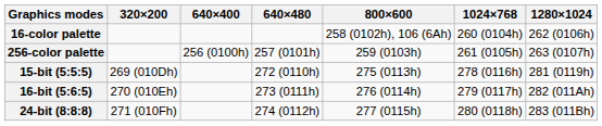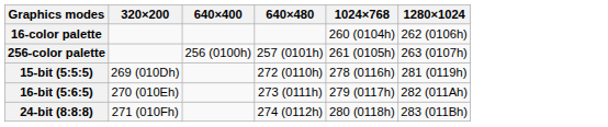 <table class="wikitable" style="text-align: center;">
 <tr>
 <th>Graphics modes</th>
 <th>320×200</th>
 <th>640×400</th>
 <th>640×480</th>
-<th>800×600</th>
 <th>1024×768</th>
 <th>1280×1024</th>
 </tr>
 <tr>
 <th>16-color palette</th>
 <td></td>
 <td></td>
 <td></td>
-<td>258 (0102h), 106 (6Ah)</td>
 <td>260 (0104h)</td>
 <td>262 (0106h)</td>
 </tr>
 <tr>
 <th>256-color palette</th>
 <td></td>
 <td>256 (0100h)</td>
 <td>257 (0101h)</td>
-<td>259 (0103h)</td>
 <td>261 (0105h)</td>
 <td>263 (0107h)</td>
 </tr>
 <tr>
 <th>15-bit (5:5:5)</th>
 <td>269 (010Dh)</td>
 <td></td>
 <td>272 (0110h)</td>
-<td>275 (0113h)</td>
 <td>278 (0116h)</td>
 <td>281 (0119h)</td>
 </tr>
 <tr>
 <th>16-bit (5:6:5)</th>
 <td>270 (010Eh)</td>
 <td></td>
 <td>273 (0111h)</td>
-<td>276 (0114h)</td>
 <td>279 (0117h)</td>
 <td>282 (011Ah)</td>
 </tr>
 <tr>
 <th>24-bit (8:8:8)</th>
 <td>271 (010Fh)</td>
 <td></td>
 <td>274 (0112h)</td>
-<td>277 (0115h)</td>
 <td>280 (0118h)</td>
 <td>283 (011Bh)</td>
 </tr>
 </table>
